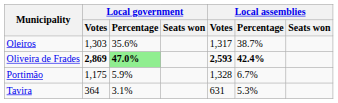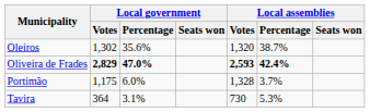 <table class="wikitable">
 <tr>
 <th rowspan="2">Municipality</th>
 <th colspan="3"><a href='#'>Local government</a></th>
 <th colspan="3"><a href='#'>Local assemblies</a></th>
 </tr>
 <tr>
 <th rowspan="1">Votes</th>
 <th colspan="1">Percentage</th>
 <th colspan="1">Seats won</th>
 <th rowspan="1">Votes</th>
 <th colspan="1">Percentage</th>
 <th colspan="1">Seats won</th>
 </tr>
 <tr>
 <td><a href='#'>Oleiros</a></td>
-<td>1,303</td>
+<td>1,302</td>
 <td>35.6%</td>
 <td></td>
-<td>1,317</td>
+<td>1,320</td>
 <td>38.7%</td>
 <td></td>
 </tr>
 <tr>
 <td><a href='#'>Oliveira de Frades</a></td>
-<td><strong>2,869</strong></td>
-<td style="background: lightgreen;"><strong>47.0%</strong></td>
+<td><strong>2,829</strong></td>
+<td><strong>47.0%</strong></td>
 <td></td>
 <td><strong>2,593</strong></td>
 <td><strong>42.4%</strong></td>
 <td></td>
 </tr>
 <tr>
 <td><a href='#'>Portimão</a></td>
 <td>1,175</td>
-<td>5.9%</td>
+<td>6.0%</td>
 <td></td>
 <td>1,328</td>
-<td>6.7%</td>
+<td>3.7%</td>
 <td></td>
 </tr>
 <tr>
 <td><a href='#'>Tavira</a></td>
 <td>364</td>
 <td>3.1%</td>
 <td></td>
-<td>631</td>
+<td>730</td>
 <td>5.3%</td>
 <td></td>
 </tr>
 </table>
